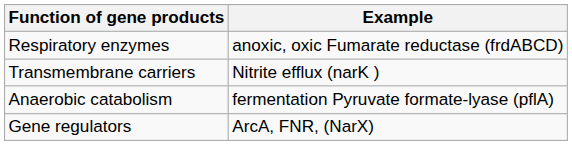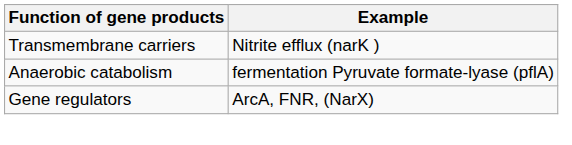 <table class="wikitable sortable">
 <tr>
 <th>Function of gene products</th>
 <th>Example</th>
-</tr>
-<tr>
-<td>Respiratory enzymes</td>
-<td>anoxic, oxic Fumarate reductase (frdABCD)</td>
 </tr>
 <tr>
 <td>Transmembrane carriers</td>
 <td>Nitrite efflux (narK )</td>
 </tr>
 <tr>
 <td>Anaerobic catabolism</td>
 <td>fermentation Pyruvate formate-lyase (pflA)</td>
 </tr>
 <tr>
 <td>Gene regulators</td>
 <td>ArcA, FNR, (NarX)</td>
 </tr>
 </table>
